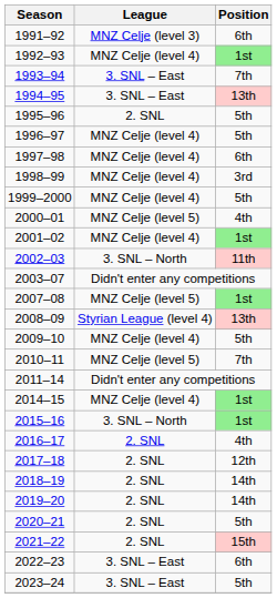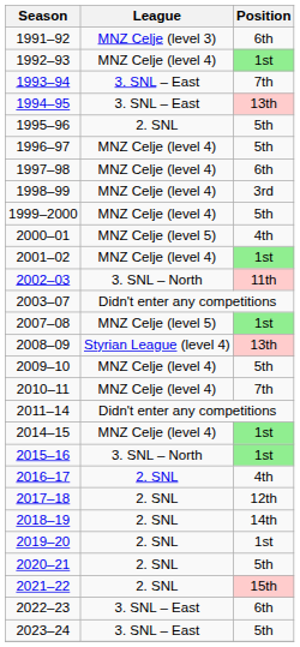 <table class="wikitable" style="text-align: center">
 <tr>
 <th>Season</th>
 <th>League</th>
 <th>Position</th>
 </tr>
 <tr>
 <td>1991–92</td>
 <td><a href='#'>MNZ Celje</a> (level 3)</td>
 <td>6th</td>
 </tr>
 <tr>
 <td>1992–93</td>
 <td>MNZ Celje (level 4)</td>
 <td style="background: #90EE90;">1st</td>
 </tr>
 <tr>
 <td><a href='#'>1993–94</a></td>
 <td><a href='#'>3. SNL</a> – East</td>
 <td>7th</td>
 </tr>
 <tr>
 <td><a href='#'>1994–95</a></td>
 <td>3. SNL – East</td>
 <td style="background: #FFCCCC;">13th</td>
 </tr>
 <tr>
 <td>1995–96</td>
 <td>2. SNL</td>
 <td>5th</td>
 </tr>
 <tr>
 <td>1996–97</td>
 <td>MNZ Celje (level 4)</td>
 <td>5th</td>
 </tr>
 <tr>
 <td>1997–98</td>
 <td>MNZ Celje (level 4)</td>
 <td>6th</td>
 </tr>
 <tr>
 <td>1998–99</td>
 <td>MNZ Celje (level 4)</td>
 <td>3rd</td>
 </tr>
 <tr>
 <td>1999–2000</td>
 <td>MNZ Celje (level 4)</td>
 <td>5th</td>
 </tr>
 <tr>
 <td>2000–01</td>
 <td>MNZ Celje (level 5)</td>
 <td>4th</td>
 </tr>
 <tr>
 <td>2001–02</td>
 <td>MNZ Celje (level 4)</td>
 <td style="background: #90EE90;">1st</td>
 </tr>
 <tr>
 <td><a href='#'>2002–03</a></td>
 <td>3. SNL – North</td>
 <td style="background: #FFCCCC;">11th</td>
 </tr>
 <tr>
 <td>2003–07</td>
 <td colspan="2">Didn't enter any competitions</td>
 </tr>
 <tr>
 <td>2007–08</td>
 <td>MNZ Celje (level 5)</td>
 <td style="background: #90EE90;">1st</td>
 </tr>
 <tr>
 <td>2008–09</td>
 <td><a href='#'>Styrian League</a> (level 4)</td>
 <td style="background: #FFCCCC;">13th</td>
 </tr>
 <tr>
 <td>2009–10</td>
 <td>MNZ Celje (level 4)</td>
 <td>5th</td>
 </tr>
 <tr>
 <td>2010–11</td>
-<td>MNZ Celje (level 5)</td>
+<td>MNZ Celje (level 4)</td>
 <td>7th</td>
 </tr>
 <tr>
 <td>2011–14</td>
 <td colspan="2">Didn't enter any competitions</td>
 </tr>
 <tr>
 <td>2014–15</td>
 <td>MNZ Celje (level 4)</td>
 <td style="background: #90EE90;">1st</td>
 </tr>
 <tr>
 <td><a href='#'>2015–16</a></td>
 <td>3. SNL – North</td>
 <td style="background: #90EE90;">1st</td>
 </tr>
 <tr>
 <td><a href='#'>2016–17</a></td>
 <td><a href='#'>2. SNL</a></td>
 <td>4th</td>
 </tr>
 <tr>
 <td><a href='#'>2017–18</a></td>
 <td>2. SNL</td>
 <td>12th</td>
 </tr>
 <tr>
 <td><a href='#'>2018–19</a></td>
 <td>2. SNL</td>
 <td>14th</td>
 </tr>
 <tr>
 <td><a href='#'>2019–20</a></td>
 <td>2. SNL</td>
-<td>14th</td>
+<td>1st</td>
 </tr>
 <tr>
 <td><a href='#'>2020–21</a></td>
 <td>2. SNL</td>
 <td>5th</td>
 </tr>
 <tr>
 <td><a href='#'>2021–22</a></td>
 <td>2. SNL</td>
 <td style="background: #FFCCCC;">15th</td>
 </tr>
 <tr>
 <td>2022–23</td>
 <td>3. SNL – East</td>
 <td>6th</td>
 </tr>
 <tr>
 <td>2023–24</td>
 <td>3. SNL – East</td>
 <td>5th</td>
 </tr>
 <tr>
 </tr>
 </table>
